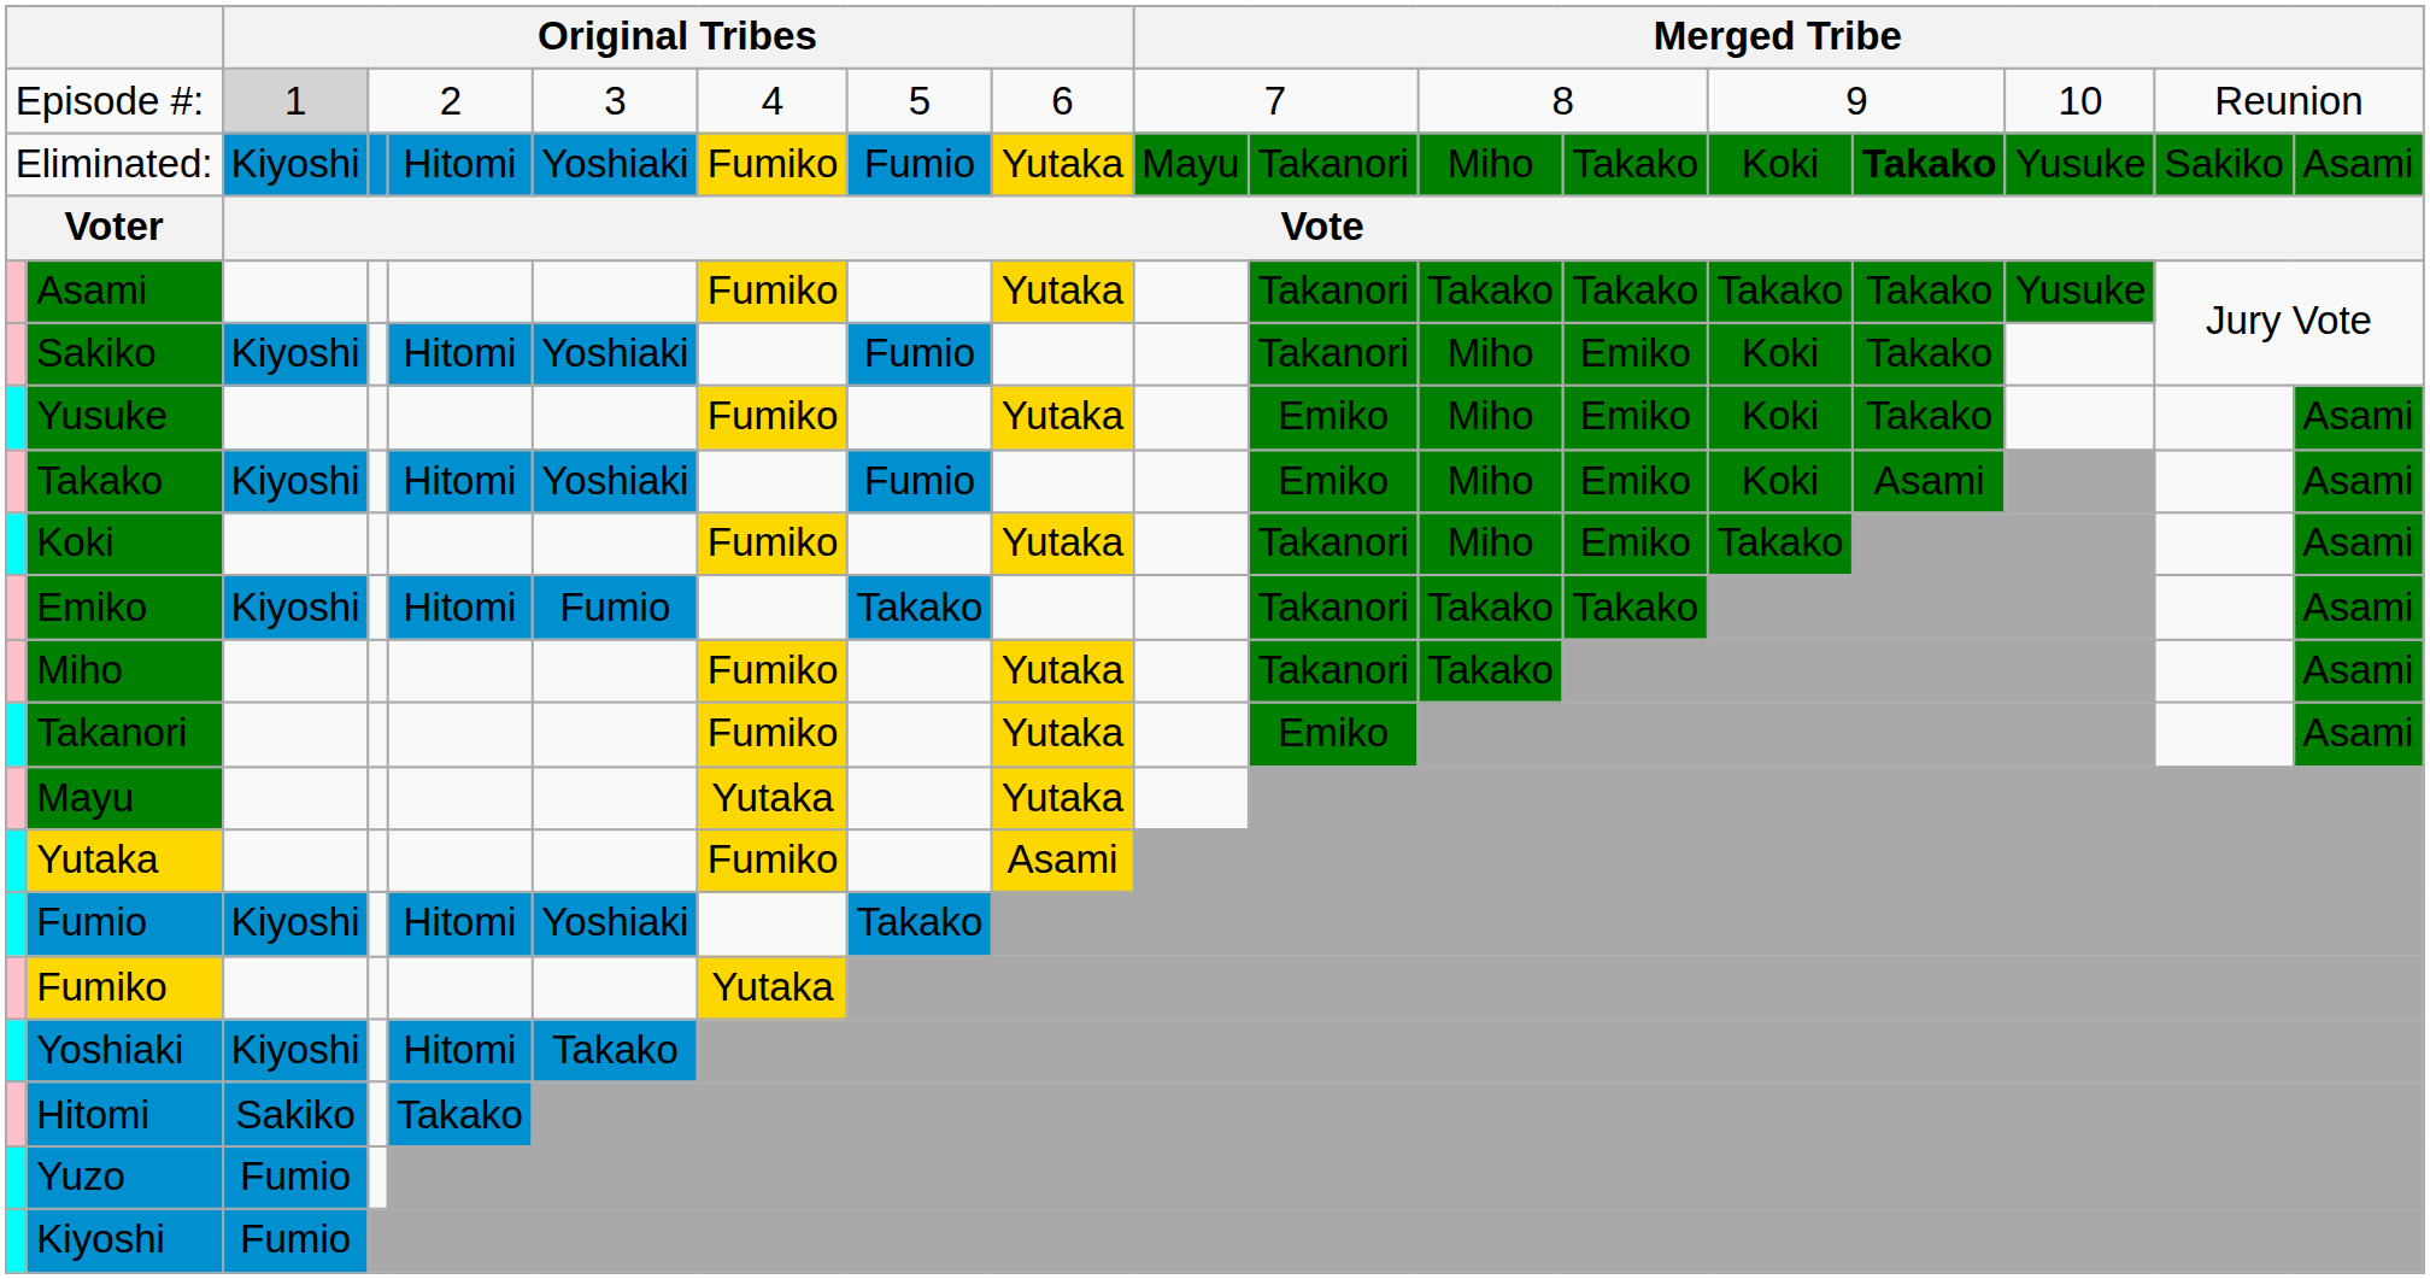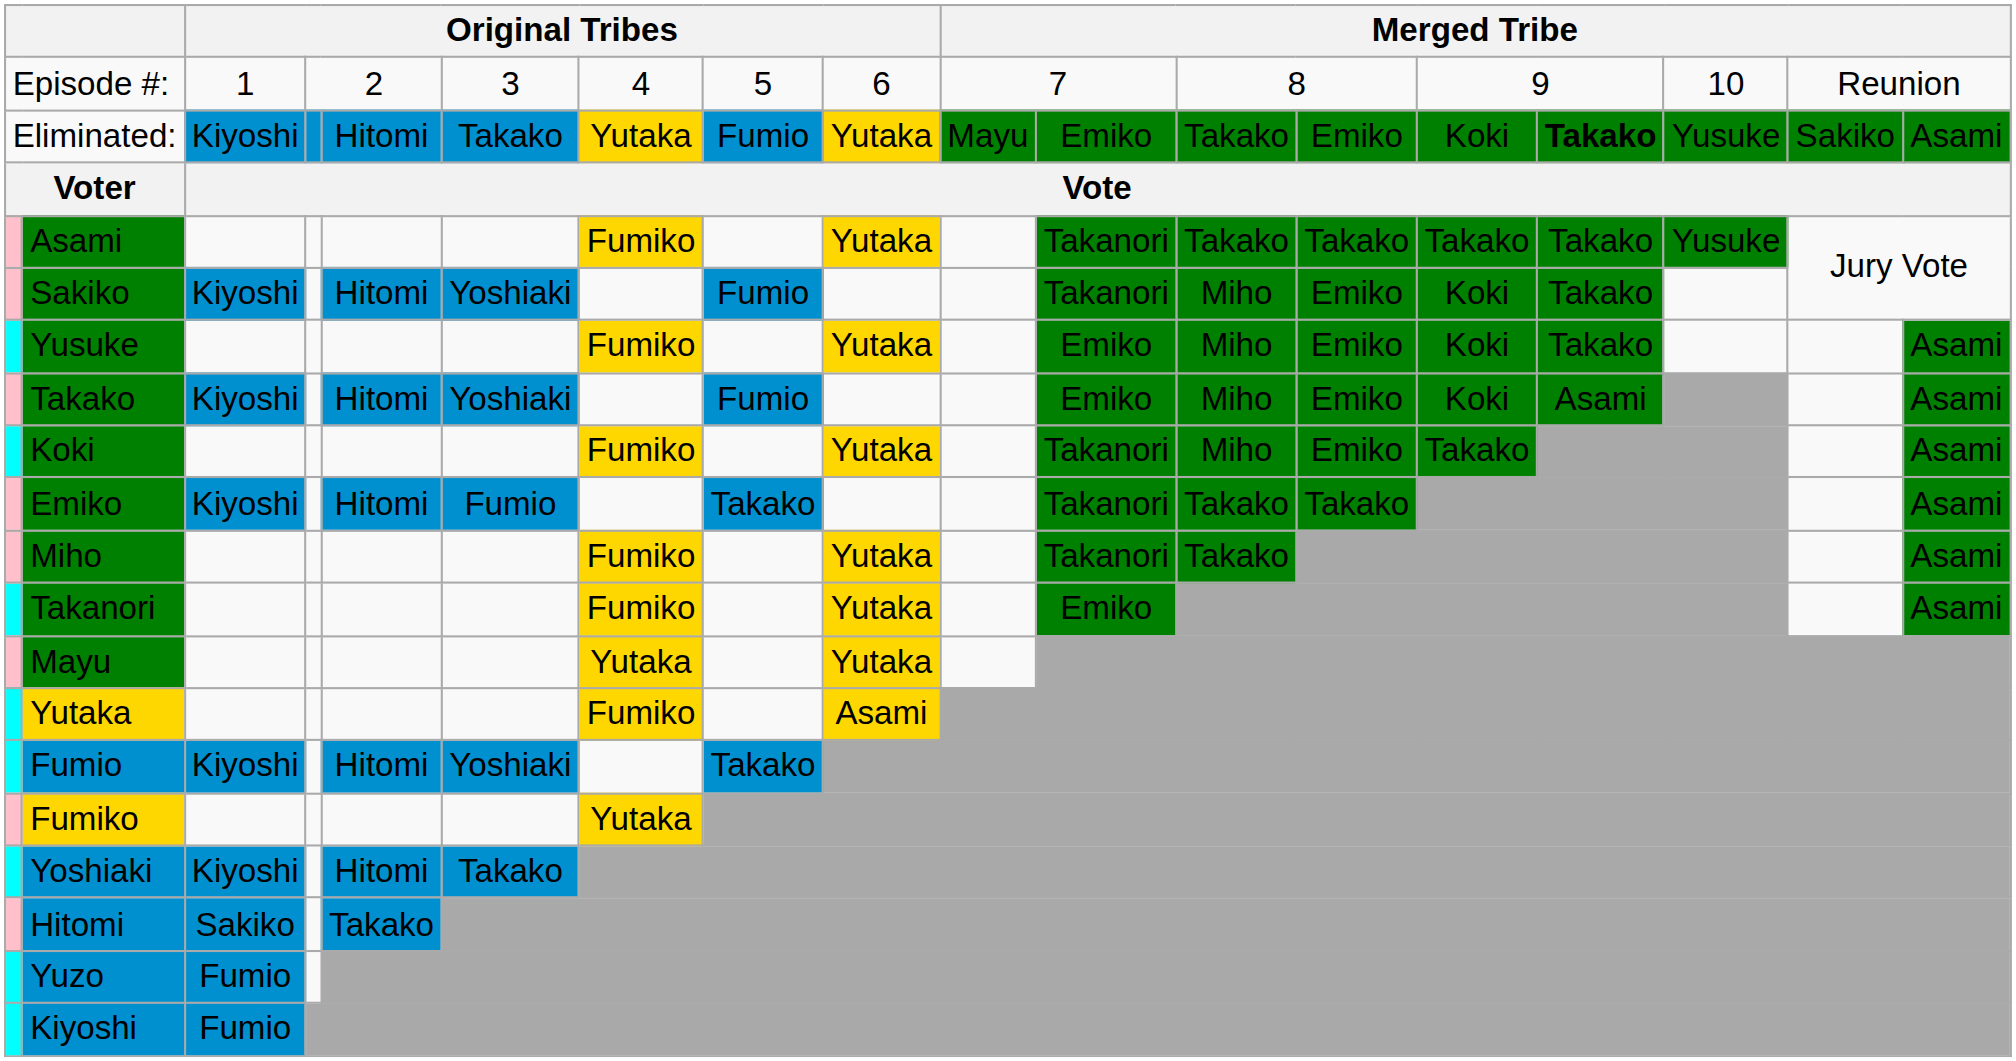 <table class="wikitable" style="text-align:center">
 <tr>
 <th colspan=2></th>
 <th colspan=7>Original Tribes</th>
 <th colspan=9>Merged Tribe</th>
 </tr>
 <tr>
 <td colspan=2 align="left">Episode #:</td>
-<td colspan=1 style="background: lightgrey;">1</td>
+<td colspan=1>1</td>
 <td colspan=2>2</td>
 <td>3</td>
 <td>4</td>
 <td>5</td>
 <td>6</td>
 <td colspan=2>7</td>
 <td colspan=2>8</td>
 <td colspan=2>9</td>
 <td>10</td>
 <td colspan=2>Reunion</td>
 </tr>
 <tr>
 <td colspan=2 align="left">Eliminated:</td>
 <td bgcolor="#0090d0">Kiyoshi<br></td>
 <td bgcolor="#0090d0"><br></td>
 <td bgcolor="#0090d0">Hitomi<br></td>
-<td bgcolor="#0090d0">Yoshiaki<br></td>
-<td bgcolor="gold">Fumiko<br></td>
+<td bgcolor="#0090d0">Takako</td>
+<td bgcolor="gold">Yutaka</td>
 <td bgcolor="#0090d0">Fumio<br></td>
 <td bgcolor="gold">Yutaka<br></td>
 <td bgcolor="green">Mayu<br></td>
-<td bgcolor="green">Takanori<br></td>
-<td bgcolor="green">Miho<br></td>
+<td bgcolor="green">Emiko</td>
 <td bgcolor="green">Takako</td>
+<td bgcolor="green">Emiko<br></td>
 <td bgcolor="green">Koki<br></td>
 <td bgcolor="green"><strong>Takako<br></strong></td>
 <td bgcolor="green">Yusuke<br></td>
 <td bgcolor="green">Sakiko<br></td>
 <td bgcolor="green">Asami<br></td>
 </tr>
 <tr>
 <th colspan=2>Voter</th>
 <th colspan=16>Vote</th>
 </tr>
 <tr>
 <td style="background:pink"></td>
 <td align="left" bgcolor="green">Asami</td>
 <td></td>
 <td></td>
 <td></td>
 <td></td>
 <td bgcolor="gold">Fumiko</td>
 <td></td>
 <td bgcolor="gold">Yutaka</td>
 <td></td>
 <td bgcolor="green">Takanori</td>
 <td bgcolor="green">Takako</td>
 <td bgcolor="green">Takako</td>
 <td bgcolor="green">Takako</td>
 <td bgcolor="green">Takako</td>
 <td bgcolor="green">Yusuke</td>
 <td colspan=2 rowspan=2>Jury Vote</td>
 </tr>
 <tr>
 <td style="background:pink"></td>
 <td align="left" bgcolor="green">Sakiko</td>
 <td bgcolor="#0090d0">Kiyoshi</td>
 <td></td>
 <td bgcolor="#0090d0">Hitomi</td>
 <td bgcolor="#0090d0">Yoshiaki</td>
 <td></td>
 <td bgcolor="#0090d0">Fumio</td>
 <td></td>
 <td></td>
 <td bgcolor="green">Takanori</td>
 <td bgcolor="green">Miho</td>
 <td bgcolor="green">Emiko</td>
 <td bgcolor="green">Koki</td>
 <td bgcolor="green">Takako</td>
 <td></td>
 </tr>
 <tr>
 <td style="background:cyan"></td>
 <td align="left" bgcolor="green">Yusuke</td>
 <td></td>
 <td></td>
 <td></td>
 <td></td>
 <td bgcolor="gold">Fumiko</td>
 <td></td>
 <td bgcolor="gold">Yutaka</td>
 <td></td>
 <td bgcolor="green">Emiko</td>
 <td bgcolor="green">Miho</td>
 <td bgcolor="green">Emiko</td>
 <td bgcolor="green">Koki</td>
 <td bgcolor="green">Takako</td>
 <td></td>
 <td></td>
 <td bgcolor="green">Asami</td>
 </tr>
 <tr>
 <td style="background:pink"></td>
 <td align="left" bgcolor="green">Takako</td>
 <td bgcolor="#0090d0">Kiyoshi</td>
 <td></td>
 <td bgcolor="#0090d0">Hitomi</td>
 <td bgcolor="#0090d0">Yoshiaki</td>
 <td></td>
 <td bgcolor="#0090d0">Fumio</td>
 <td></td>
 <td></td>
 <td bgcolor="green">Emiko</td>
 <td bgcolor="green">Miho</td>
 <td bgcolor="green">Emiko</td>
 <td bgcolor="green">Koki</td>
 <td bgcolor="green">Asami</td>
 <td bgcolor="darkgray" colspan=1></td>
 <td></td>
 <td bgcolor="green">Asami</td>
 </tr>
 <tr>
 <td style="background:cyan"></td>
 <td align="left" bgcolor="green">Koki</td>
 <td></td>
 <td></td>
 <td></td>
 <td></td>
 <td bgcolor="gold">Fumiko</td>
 <td></td>
 <td bgcolor="gold">Yutaka</td>
 <td></td>
 <td bgcolor="green">Takanori</td>
 <td bgcolor="green">Miho</td>
 <td bgcolor="green">Emiko</td>
 <td bgcolor="green">Takako</td>
 <td bgcolor="darkgray" colspan=2></td>
 <td></td>
 <td bgcolor="green">Asami</td>
 </tr>
 <tr>
 <td style="background:pink"></td>
 <td align="left" bgcolor="green">Emiko</td>
 <td bgcolor="#0090d0">Kiyoshi</td>
 <td></td>
 <td bgcolor="#0090d0">Hitomi</td>
 <td bgcolor="#0090d0">Fumio</td>
 <td></td>
 <td bgcolor="#0090d0">Takako</td>
 <td></td>
 <td></td>
 <td bgcolor="green">Takanori</td>
 <td bgcolor="green">Takako</td>
 <td bgcolor="green">Takako</td>
 <td bgcolor="darkgray" colspan=3></td>
 <td></td>
 <td bgcolor="green">Asami</td>
 </tr>
 <tr>
 <td style="background:pink"></td>
 <td align="left" bgcolor="green">Miho</td>
 <td></td>
 <td></td>
 <td></td>
 <td></td>
 <td bgcolor="gold">Fumiko</td>
 <td></td>
 <td bgcolor="gold">Yutaka</td>
 <td></td>
 <td bgcolor="green">Takanori</td>
 <td bgcolor="green">Takako</td>
 <td bgcolor="darkgray" colspan=4></td>
 <td></td>
 <td bgcolor="green">Asami</td>
 </tr>
 <tr>
 <td style="background:cyan"></td>
 <td align="left" bgcolor="green">Takanori</td>
 <td></td>
 <td></td>
 <td></td>
 <td></td>
 <td bgcolor="gold">Fumiko</td>
 <td></td>
 <td bgcolor="gold">Yutaka</td>
 <td></td>
 <td bgcolor="green">Emiko</td>
 <td bgcolor="darkgray" colspan=5></td>
 <td></td>
 <td bgcolor="green">Asami</td>
 </tr>
 <tr>
 <td style="background:pink"></td>
 <td align="left" bgcolor="green">Mayu</td>
 <td></td>
 <td></td>
 <td></td>
 <td></td>
 <td bgcolor="gold">Yutaka</td>
 <td></td>
 <td bgcolor="gold">Yutaka</td>
 <td></td>
 <td bgcolor="darkgray" colspan=8></td>
 </tr>
 <tr>
 <td style="background:cyan"></td>
 <td align="left" bgcolor="gold">Yutaka</td>
 <td></td>
 <td></td>
 <td></td>
 <td></td>
 <td bgcolor="gold">Fumiko</td>
 <td></td>
 <td bgcolor="gold">Asami</td>
 <td bgcolor="darkgray" colspan=9></td>
 </tr>
 <tr>
 <td style="background:cyan"></td>
 <td align="left" bgcolor="#0090d0">Fumio</td>
 <td bgcolor="#0090d0">Kiyoshi</td>
 <td></td>
 <td bgcolor="#0090d0">Hitomi</td>
 <td bgcolor="#0090d0">Yoshiaki</td>
 <td></td>
 <td bgcolor="#0090d0">Takako</td>
 <td bgcolor="darkgray" colspan=10></td>
 </tr>
 <tr>
 <td style="background:pink"></td>
 <td align="left" bgcolor="gold">Fumiko</td>
 <td></td>
 <td></td>
 <td></td>
 <td></td>
 <td bgcolor="gold">Yutaka</td>
 <td bgcolor="darkgray" colspan=11></td>
 </tr>
 <tr>
 <td style="background:cyan"></td>
 <td align="left" bgcolor="#0090d0">Yoshiaki</td>
 <td bgcolor="#0090d0">Kiyoshi</td>
 <td></td>
 <td bgcolor="#0090d0">Hitomi</td>
 <td bgcolor="#0090d0">Takako</td>
 <td bgcolor="darkgray" colspan=12></td>
 </tr>
 <tr>
 <td style="background:pink"></td>
 <td align="left" bgcolor="#0090d0">Hitomi</td>
 <td bgcolor="#0090d0">Sakiko</td>
 <td></td>
 <td bgcolor="#0090d0">Takako</td>
 <td bgcolor="darkgray" colspan=13></td>
 </tr>
 <tr>
 <td style="background:cyan"></td>
 <td align="left" bgcolor="#0090d0">Yuzo</td>
 <td bgcolor="#0090d0">Fumio</td>
 <td></td>
 <td bgcolor="darkgray" colspan=14></td>
 </tr>
 <tr>
 <td style="background:cyan"></td>
 <td align="left" bgcolor="#0090d0">Kiyoshi</td>
 <td bgcolor="#0090d0">Fumio</td>
 <td bgcolor="darkgray" colspan=15></td>
 </tr>
 <tr>
 </tr>
 </table>
